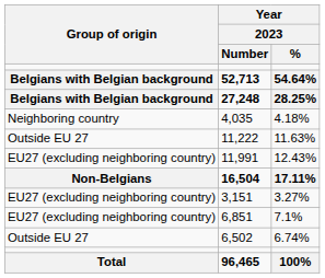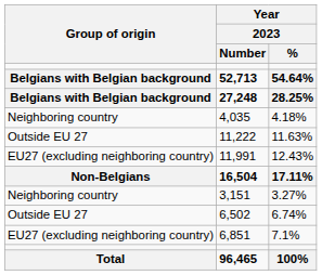 <table class="wikitable sortable mw-collapsible">
 <tr>
 <th rowspan="3">Group of origin</th>
 <th colspan="2">Year</th>
 </tr>
 <tr>
 <th colspan="2">2023</th>
 </tr>
 <tr>
 <th>Number</th>
 <th>%</th>
 </tr>
 <tr>
 <td></td>
 <td></td>
 <td></td>
 </tr>
 <tr>
 <th>Belgians with Belgian background</th>
 <td><strong>52,713</strong></td>
 <th>54.64%</th>
 </tr>
 <tr>
 <th>Belgians with Belgian background</th>
 <td><strong>27,248</strong></td>
 <th>28.25%</th>
 </tr>
 <tr>
 <td>Neighboring country</td>
 <td>4,035</td>
 <td>4.18%</td>
 </tr>
 <tr>
 <td>Outside EU 27</td>
 <td>11,222</td>
 <td>11.63%</td>
 </tr>
 <tr>
 <td>EU27 (excluding neighboring country)</td>
 <td>11,991</td>
 <td>12.43%</td>
 </tr>
 <tr>
 <th>Non-Belgians</th>
 <td><strong>16,504</strong></td>
 <th>17.11%</th>
 </tr>
 <tr>
-<td>EU27 (excluding neighboring country)</td>
+<td>Neighboring country</td>
 <td>3,151</td>
 <td>3.27%</td>
+</tr>
+<tr>
+<td>Outside EU 27</td>
+<td>6,502</td>
+<td>6.74%</td>
 </tr>
 <tr>
 <td>EU27 (excluding neighboring country)</td>
 <td>6,851</td>
 <td>7.1%</td>
-</tr>
-<tr>
-<td>Outside EU 27</td>
-<td>6,502</td>
-<td>6.74%</td>
 </tr>
 <tr>
 <td></td>
 <td></td>
 <td></td>
 </tr>
 <tr>
 <th>Total</th>
 <td><strong>96,465</strong></td>
 <th>100%</th>
 </tr>
 </table>
